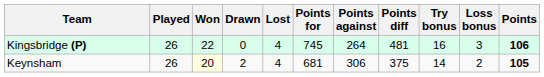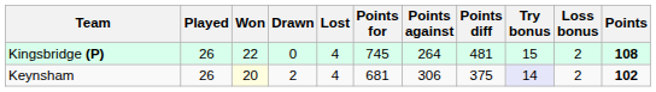 <table class="wikitable" style="text-align:center">
 <tr>
 <th bgcolor="#efefef" width="195">Team</th>
 <th bgcolor="#efefef" width="20">Played</th>
 <th bgcolor="#efefef" width="20">Won</th>
 <th bgcolor="#efefef" width="20">Drawn</th>
 <th bgcolor="#efefef" width="20">Lost</th>
 <th bgcolor="#efefef" width="20">Points for</th>
 <th bgcolor="#efefef" width="20">Points against</th>
 <th bgcolor="#efefef" width="20">Points diff</th>
 <th bgcolor="#efefef" width="20">Try bonus</th>
 <th bgcolor="#efefef" width="20">Loss bonus</th>
 <th bgcolor="#efefef" width="20">Points</th>
 </tr>
 <tr bgcolor=#d8ffeb align=center>
 <td style="text-align:left;">Kingsbridge <strong>(P)</strong></td>
 <td>26</td>
 <td>22</td>
 <td>0</td>
 <td>4</td>
 <td>745</td>
 <td>264</td>
 <td>481</td>
-<td>16</td>
-<td>3</td>
-<td><strong>106</strong></td>
+<td>15</td>
+<td>2</td>
+<td><strong>108</strong></td>
 </tr>
 <tr>
 <td align=left>Keynsham</td>
 <td>26</td>
 <td style="background: lightyellow;">20</td>
 <td>2</td>
 <td>4</td>
 <td>681</td>
 <td>306</td>
 <td>375</td>
-<td>14</td>
+<td style="background: lavender;">14</td>
 <td>2</td>
-<td><strong>105</strong></td>
+<td><strong>102</strong></td>
 </tr>
 </table>
